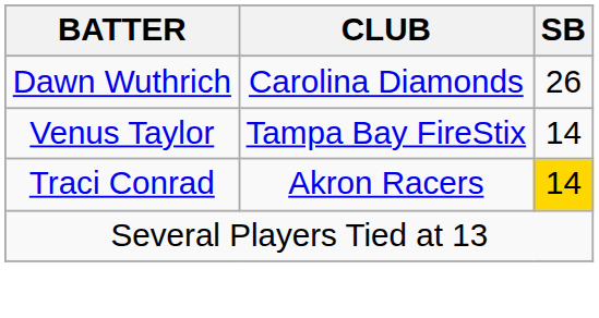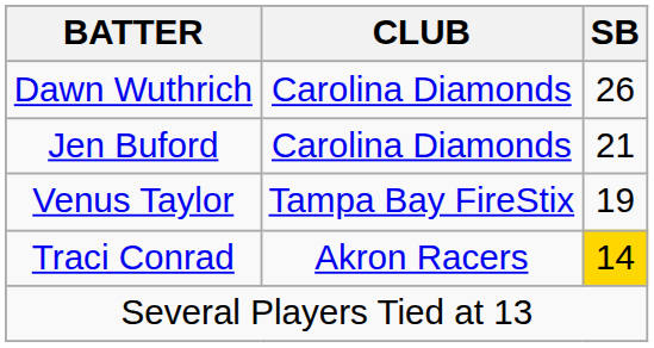 <table class="wikitable" style="text-align:center;">
 <tr>
 <th>BATTER</th>
 <th>CLUB</th>
 <th>SB</th>
 </tr>
 <tr>
 <td><a href='#'>Dawn Wuthrich</a></td>
 <td><a href='#'>Carolina Diamonds</a></td>
 <td>26</td>
 </tr>
 <tr>
+<td><a href='#'>Jen Buford</a></td>
+<td><a href='#'>Carolina Diamonds</a></td>
+<td>21</td>
+</tr>
+<tr>
 <td><a href='#'>Venus Taylor</a></td>
 <td><a href='#'>Tampa Bay FireStix</a></td>
-<td>14</td>
+<td>19</td>
 </tr>
 <tr>
 <td><a href='#'>Traci Conrad</a></td>
 <td><a href='#'>Akron Racers</a></td>
 <td style="background: gold;">14</td>
 </tr>
 <tr>
 <td colspan=3>Several Players Tied at 13</td>
 </tr>
 </table>
